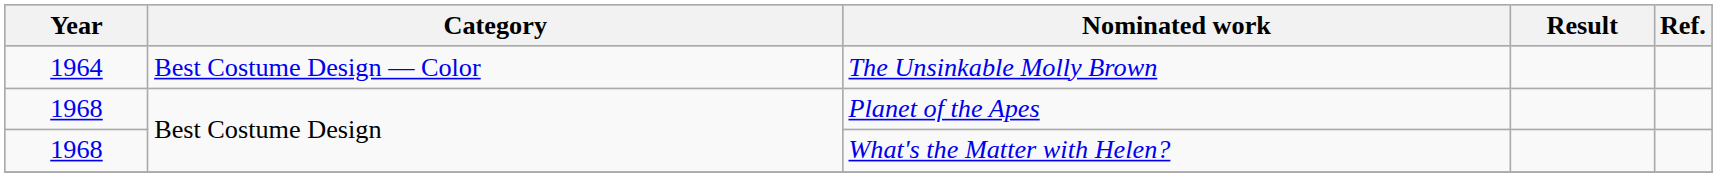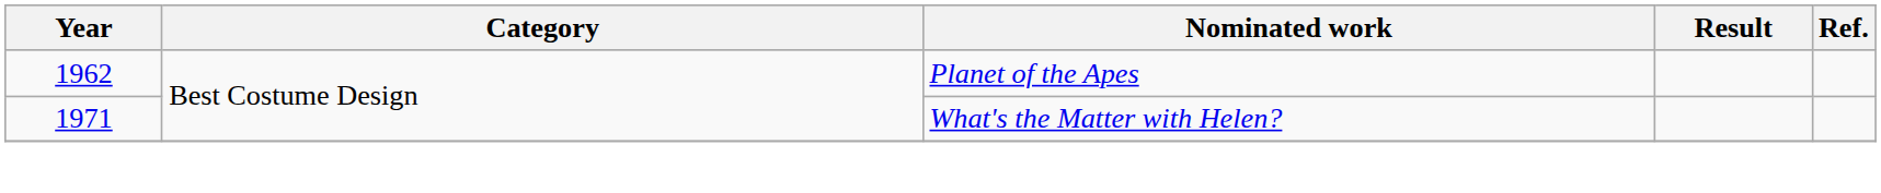 <table class=wikitable>
 <tr>
 <th scope="col" style="width:5em;">Year</th>
 <th scope="col" style="width:26em;">Category</th>
 <th scope="col" style="width:25em;">Nominated work</th>
 <th scope="col" style="width:5em;">Result</th>
 <th>Ref.</th>
 </tr>
 <tr>
-<td style="text-align:center;"><a href='#'>1964</a></td>
-<td><a href='#'>Best Costume Design — Color</a></td>
-<td><em><a href='#'>The Unsinkable Molly Brown</a></em></td>
-<td></td>
-<td style="text-align:center;"></td>
-</tr>
-<tr>
-<td style="text-align:center;"><a href='#'>1968</a></td>
+<td style="text-align:center;"><a href='#'>1962</a></td>
 <td rowspan="2">Best Costume Design</td>
 <td><em><a href='#'>Planet of the Apes</a></em></td>
 <td></td>
 <td style="text-align:center;"></td>
 </tr>
 <tr>
-<td style="text-align:center;"><a href='#'>1968</a></td>
+<td style="text-align:center;"><a href='#'>1971</a></td>
 <td><em><a href='#'>What's the Matter with Helen?</a></em></td>
 <td></td>
 <td style="text-align:center;"></td>
 </tr>
 <tr>
 </tr>
 </table>
